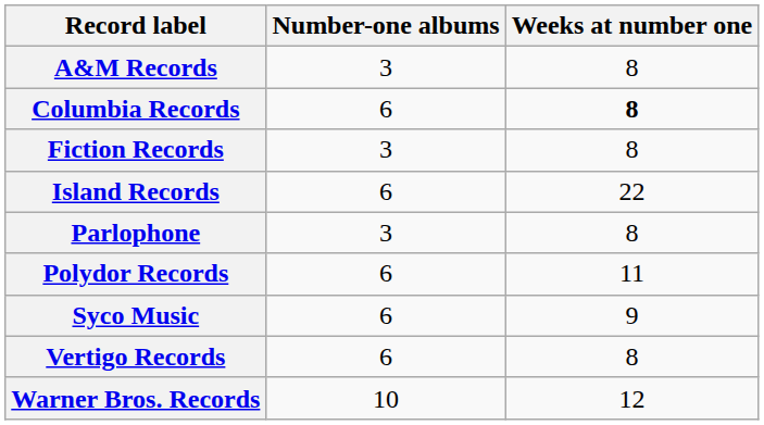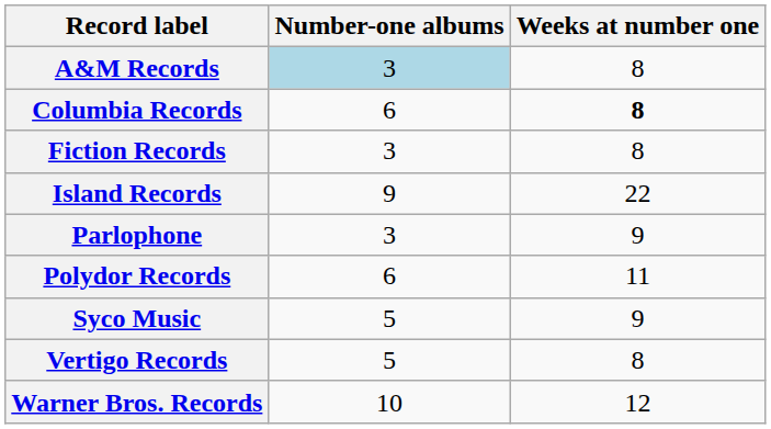 <table class="wikitable plainrowheaders sortable">
 <tr>
 <th scope=col>Record label</th>
 <th scope=col>Number-one albums</th>
 <th scope=col>Weeks at number one</th>
 </tr>
 <tr>
 <th scope=row><a href='#'>A&M Records</a></th>
-<td align=center>3</td>
+<td align=center style="background: lightblue;">3</td>
 <td align=center>8</td>
 </tr>
 <tr>
 <th scope=row><a href='#'>Columbia Records</a></th>
 <td align=center>6</td>
 <td align=center><strong>8</strong></td>
 </tr>
 <tr>
 <th scope=row><a href='#'>Fiction Records</a></th>
 <td align=center>3</td>
 <td align=center>8</td>
 </tr>
 <tr>
 <th scope=row><a href='#'>Island Records</a></th>
-<td align=center>6</td>
+<td align=center>9</td>
 <td align=center>22</td>
 </tr>
 <tr>
 <th scope=row><a href='#'>Parlophone</a></th>
 <td align=center>3</td>
-<td align=center>8</td>
+<td align=center>9</td>
 </tr>
 <tr>
 <th scope=row><a href='#'>Polydor Records</a></th>
 <td align=center>6</td>
 <td align=center>11</td>
 </tr>
 <tr>
 <th scope=row><a href='#'>Syco Music</a></th>
-<td align=center>6</td>
+<td align=center>5</td>
 <td align=center>9</td>
 </tr>
 <tr>
 <th scope=row><a href='#'>Vertigo Records</a></th>
-<td align=center>6</td>
+<td align=center>5</td>
 <td align=center>8</td>
 </tr>
 <tr>
 <th scope=row><a href='#'>Warner Bros. Records</a></th>
 <td align=center>10</td>
 <td align=center>12</td>
 </tr>
 </table>
